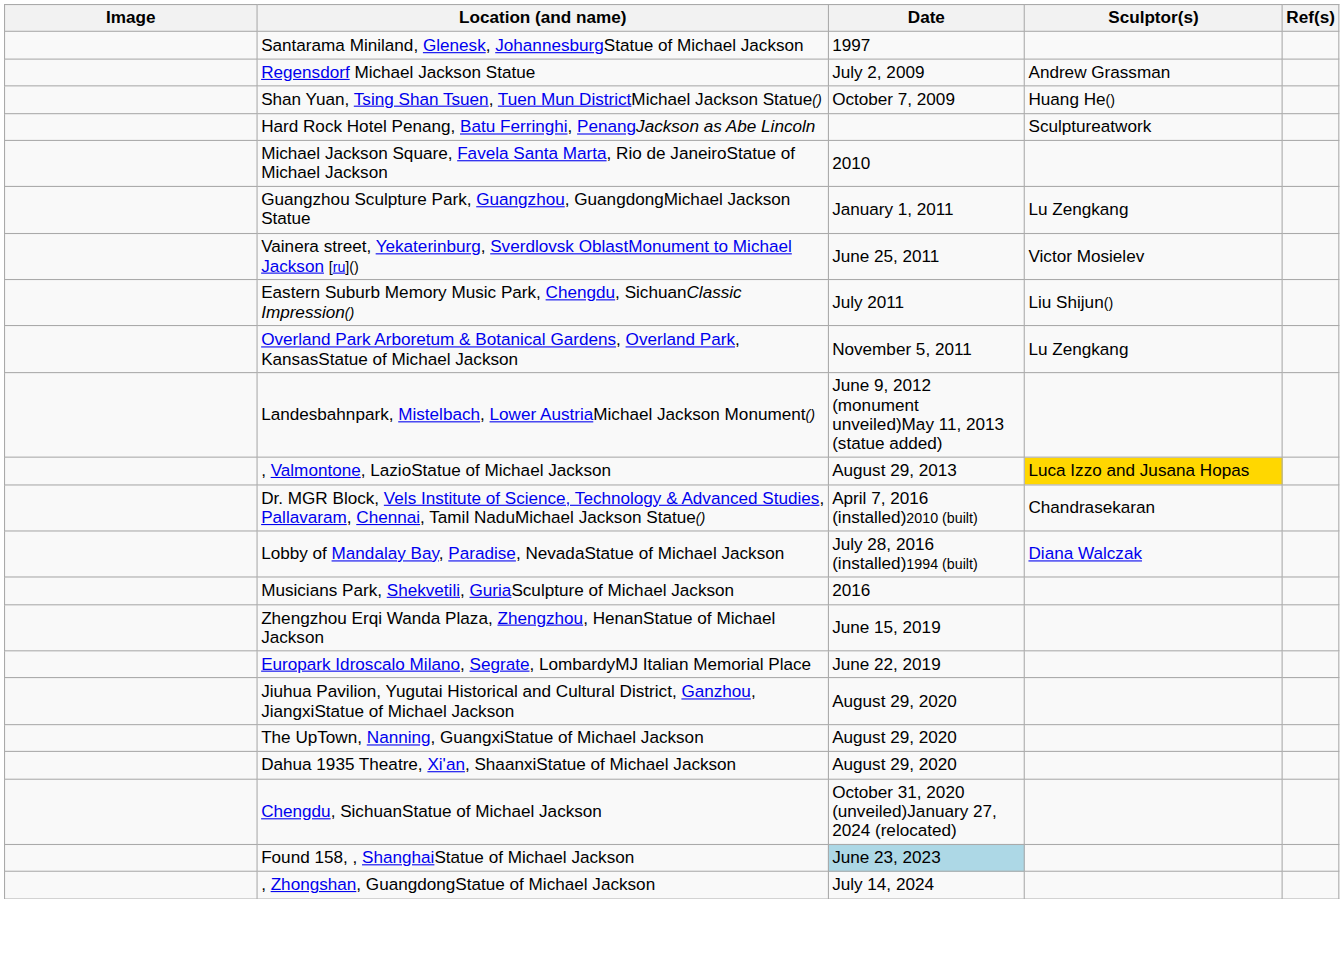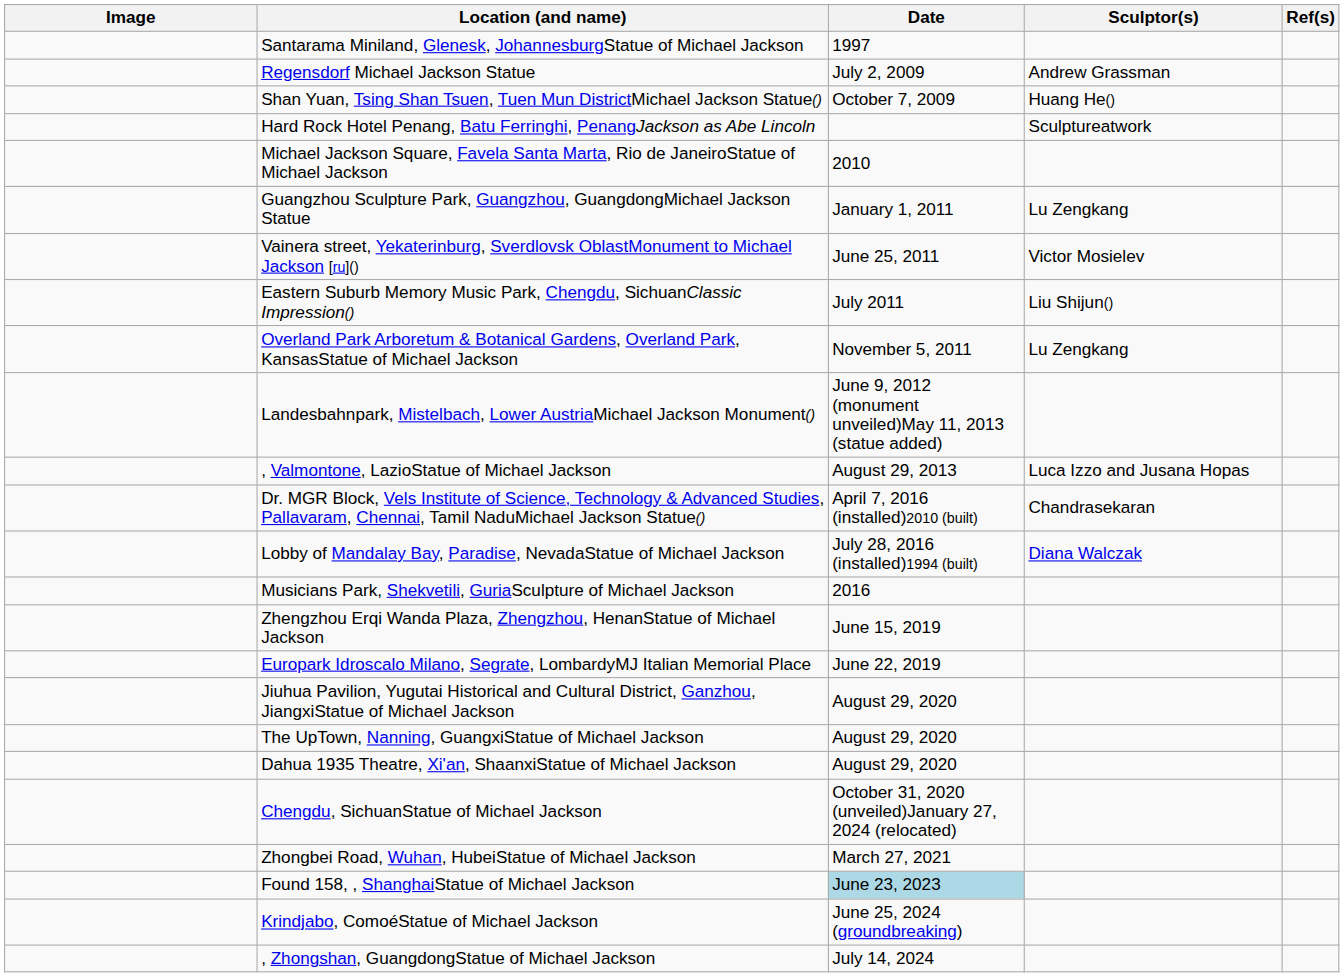 <table class="wikitable sortable">
 <tr>
 <th class="unsortable" style="width:20%">Image</th>
 <th style="width:45%">Location (and name)</th>
 <th style="width:15%">Date</th>
 <th style="width:25%">Sculptor(s)</th>
 <th class="unsortable" style="width:5%">Ref(s)</th>
 </tr>
 <tr>
 <td></td>
 <td>Santarama Miniland, <a href='#'>Glenesk</a>, <a href='#'>Johannesburg</a>Statue of Michael Jackson<br><sup></sup></td>
 <td>1997</td>
 <td></td>
 <td><br><sup></sup></td>
 </tr>
 <tr>
 <td></td>
 <td><a href='#'>Regensdorf</a> Michael Jackson Statue</td>
 <td>July 2, 2009</td>
 <td>Andrew Grassman</td>
 <td></td>
 </tr>
 <tr>
 <td></td>
 <td>Shan Yuan, <a href='#'>Tsing Shan Tsuen</a>, <a href='#'>Tuen Mun District</a>Michael Jackson Statue<small><em>()</em></small><br><sup></sup></td>
 <td>October 7, 2009</td>
 <td>Huang He<small>()</small></td>
 <td></td>
 </tr>
 <tr>
 <td></td>
 <td>Hard Rock Hotel Penang, <a href='#'>Batu Ferringhi</a>, <a href='#'>Penang</a><em>Jackson as Abe Lincoln</em><br><sup></sup></td>
 <td></td>
 <td>Sculptureatwork</td>
 <td></td>
 </tr>
 <tr>
 <td></td>
 <td>Michael Jackson Square, <a href='#'>Favela Santa Marta</a>, Rio de JaneiroStatue of Michael Jackson<br><sup></sup></td>
 <td>2010</td>
 <td></td>
 <td></td>
 </tr>
 <tr>
 <td></td>
 <td>Guangzhou Sculpture Park, <a href='#'>Guangzhou</a>, GuangdongMichael Jackson Statue<br><sup></sup></td>
 <td>January 1, 2011</td>
 <td>Lu Zengkang</td>
 <td></td>
 </tr>
 <tr>
 <td></td>
 <td>Vainera street, <a href='#'>Yekaterinburg</a>, <a href='#'>Sverdlovsk Oblast</a><a href='#'>Monument to Michael Jackson</a> <small>[</small><small><a href='#'>ru</a></small><small>]</small><small>()</small><br><sup></sup></td>
 <td>June 25, 2011</td>
 <td>Victor Mosielev</td>
 <td></td>
 </tr>
 <tr>
 <td></td>
 <td>Eastern Suburb Memory Music Park, <a href='#'>Chengdu</a>, Sichuan<em>Classic Impression</em><small><em>()</em></small><br><sup></sup></td>
 <td>July 2011</td>
 <td>Liu Shijun<small>()</small></td>
 <td></td>
 </tr>
 <tr>
 <td></td>
 <td><a href='#'>Overland Park Arboretum & Botanical Gardens</a>, <a href='#'>Overland Park</a>, KansasStatue of Michael Jackson</td>
 <td>November 5, 2011</td>
 <td>Lu Zengkang</td>
 <td></td>
 </tr>
 <tr>
 <td></td>
 <td>Landesbahnpark, <a href='#'>Mistelbach</a>, <a href='#'>Lower Austria</a>Michael Jackson Monument<small><em>()</em></small><br><sup></sup></td>
 <td>June 9, 2012 (monument unveiled)May 11, 2013 (statue added)</td>
 <td></td>
 <td></td>
 </tr>
 <tr>
 <td></td>
 <td>, <a href='#'>Valmontone</a>, LazioStatue of Michael Jackson</td>
 <td>August 29, 2013</td>
-<td style="background: gold;">Luca Izzo and Jusana Hopas</td>
+<td>Luca Izzo and Jusana Hopas</td>
 <td></td>
 </tr>
 <tr>
 <td></td>
 <td>Dr. MGR Block, <a href='#'>Vels Institute of Science, Technology & Advanced Studies</a>, <a href='#'>Pallavaram</a>, <a href='#'>Chennai</a>, Tamil NaduMichael Jackson Statue<small><em>()</em></small><br><sup></sup></td>
 <td>April 7, 2016 (installed)<small>2010 (built)</small></td>
 <td>Chandrasekaran</td>
 <td></td>
 </tr>
 <tr>
 <td></td>
 <td>Lobby of <a href='#'>Mandalay Bay</a>, <a href='#'>Paradise</a>, NevadaStatue of Michael Jackson</td>
 <td>July 28, 2016 (installed)<small>1994 (built)</small></td>
 <td><a href='#'>Diana Walczak</a></td>
 <td></td>
 </tr>
 <tr>
 <td></td>
 <td>Musicians Park, <a href='#'>Shekvetili</a>, <a href='#'>Guria</a>Sculpture of Michael Jackson<br><sup></sup></td>
 <td>2016</td>
 <td></td>
 <td></td>
 </tr>
 <tr>
 <td></td>
 <td>Zhengzhou Erqi Wanda Plaza, <a href='#'>Zhengzhou</a>, HenanStatue of Michael Jackson<br><sup></sup></td>
 <td>June 15, 2019</td>
 <td></td>
 <td></td>
 </tr>
 <tr>
 <td></td>
 <td><a href='#'>Europark Idroscalo Milano</a>, <a href='#'>Segrate</a>, LombardyMJ Italian Memorial Place<br><sup></sup></td>
 <td>June 22, 2019</td>
 <td></td>
 <td></td>
 </tr>
 <tr>
 <td></td>
 <td>Jiuhua Pavilion, Yugutai Historical and Cultural District, <a href='#'>Ganzhou</a>, JiangxiStatue of Michael Jackson</td>
 <td>August 29, 2020</td>
 <td></td>
 <td></td>
 </tr>
 <tr>
 <td></td>
 <td>The UpTown, <a href='#'>Nanning</a>, GuangxiStatue of Michael Jackson<br><sup></sup></td>
 <td>August 29, 2020</td>
 <td></td>
 <td></td>
 </tr>
 <tr>
 <td></td>
 <td>Dahua 1935 Theatre, <a href='#'>Xi'an</a>, ShaanxiStatue of Michael Jackson</td>
 <td>August 29, 2020</td>
 <td></td>
 <td></td>
 </tr>
 <tr>
 <td></td>
 <td><a href='#'>Chengdu</a>, SichuanStatue of Michael Jackson</td>
 <td>October 31, 2020 (unveiled)January 27, 2024 (relocated)</td>
 <td></td>
 <td></td>
 </tr>
 <tr>
 <td></td>
+<td>Zhongbei Road, <a href='#'>Wuhan</a>, HubeiStatue of Michael Jackson<br><sup></sup></td>
+<td>March 27, 2021</td>
+<td></td>
+<td></td>
+</tr>
+<tr>
+<td></td>
 <td>Found 158, , <a href='#'>Shanghai</a>Statue of Michael Jackson<br><sup></sup></td>
 <td style="background: lightblue;">June 23, 2023</td>
+<td></td>
+<td></td>
+</tr>
+<tr>
+<td></td>
+<td><a href='#'>Krindjabo</a>,  ComoéStatue of Michael Jackson</td>
+<td>June 25, 2024 (<a href='#'>groundbreaking</a>)</td>
 <td></td>
 <td></td>
 </tr>
 <tr>
 <td></td>
 <td>, <a href='#'>Zhongshan</a>, GuangdongStatue of Michael Jackson</td>
 <td>July 14, 2024</td>
 <td></td>
 <td></td>
 </tr>
 </table>
